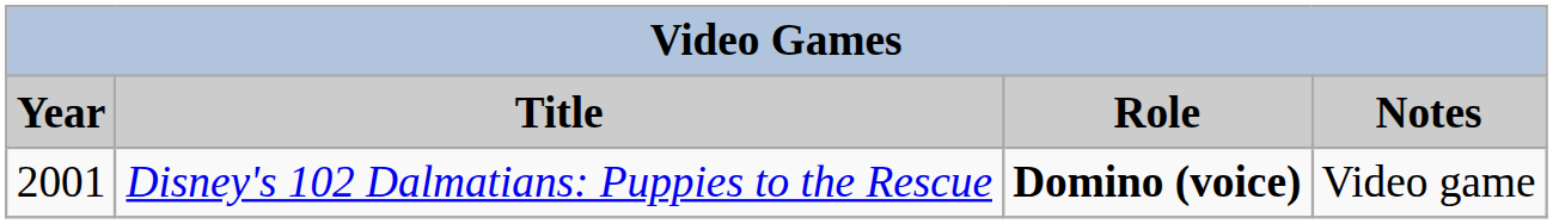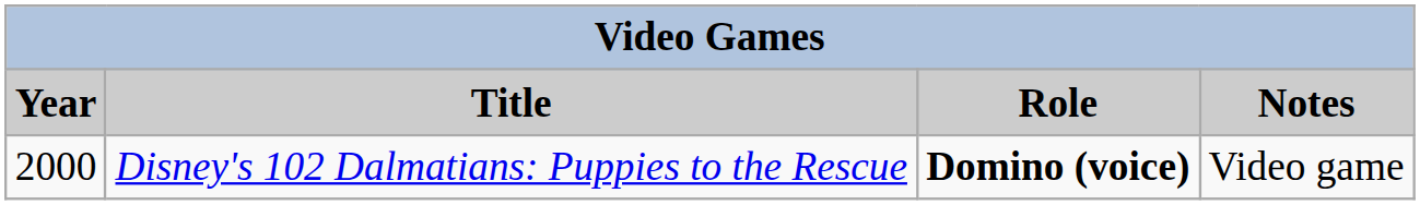 <table class="wikitable">
 <tr>
 <th colspan=4 style="background:#B0C4DE;">Video Games</th>
 </tr>
 <tr>
 <th style="background: #CCCCCC;">Year</th>
 <th style="background: #CCCCCC;">Title</th>
 <th style="background: #CCCCCC;">Role</th>
 <th style="background: #CCCCCC;">Notes</th>
 </tr>
 <tr>
-<td>2001</td>
+<td>2000</td>
 <td><em><a href='#'>Disney's 102 Dalmatians: Puppies to the Rescue</a></em></td>
 <td><strong>Domino (voice)</strong></td>
 <td>Video game</td>
 </tr>
 </table>
